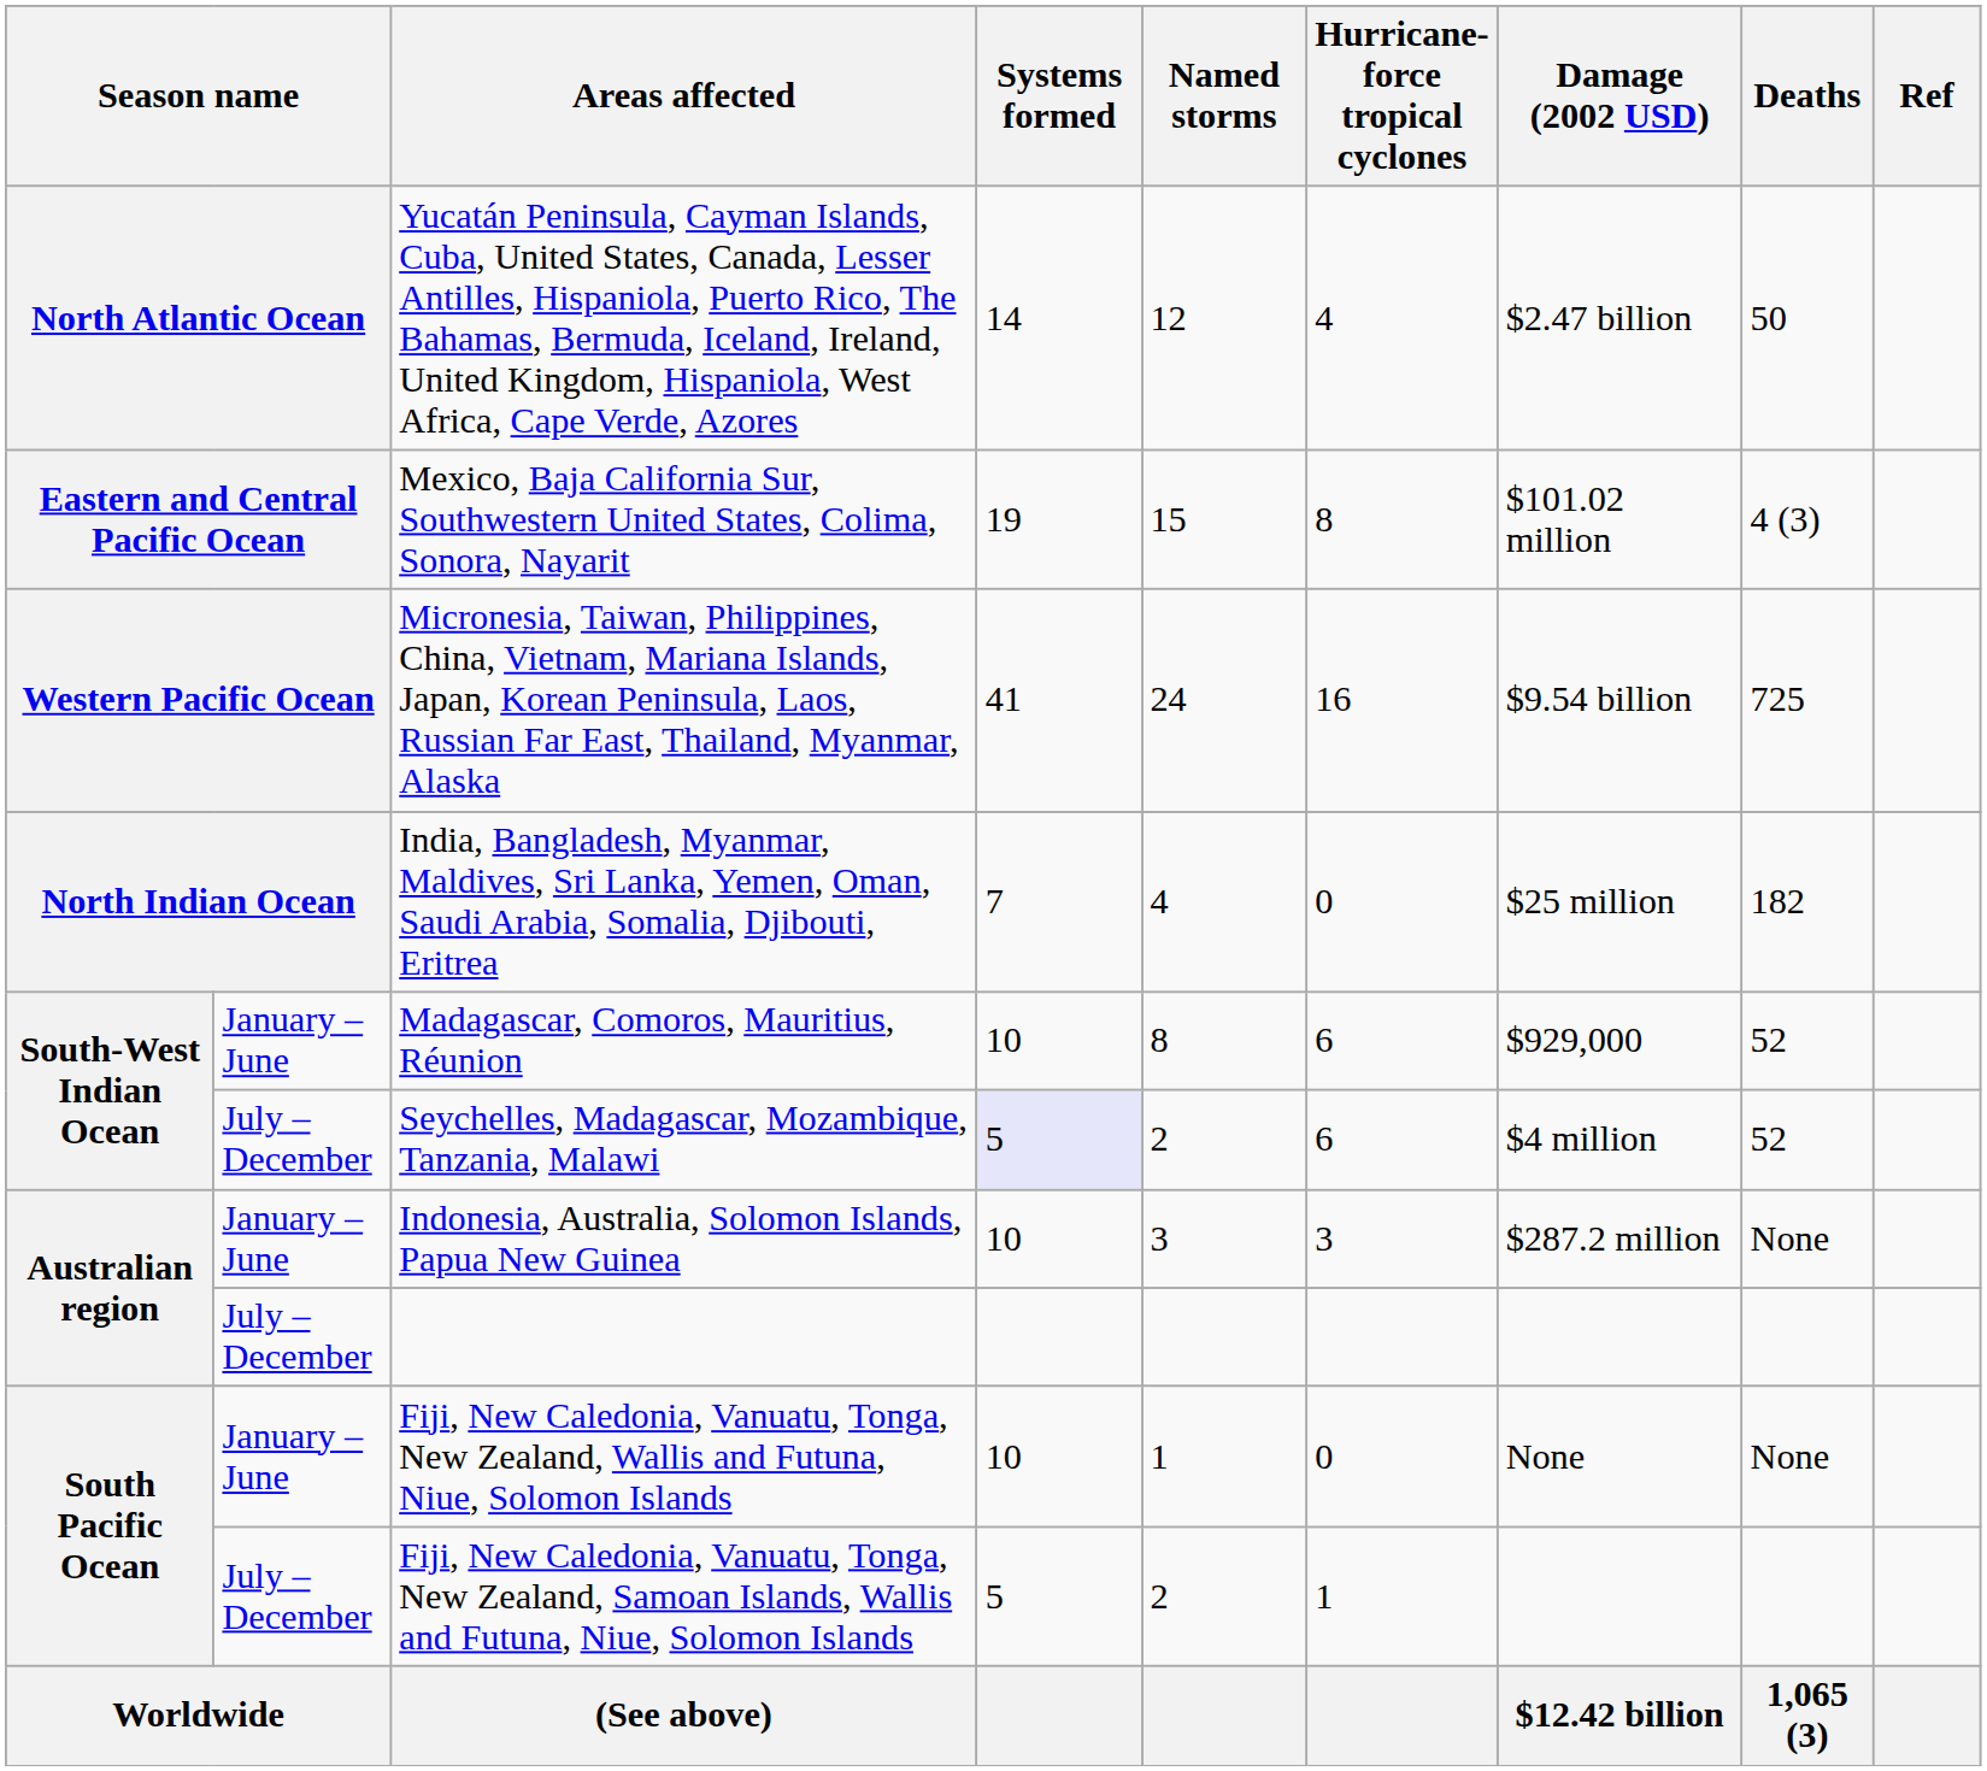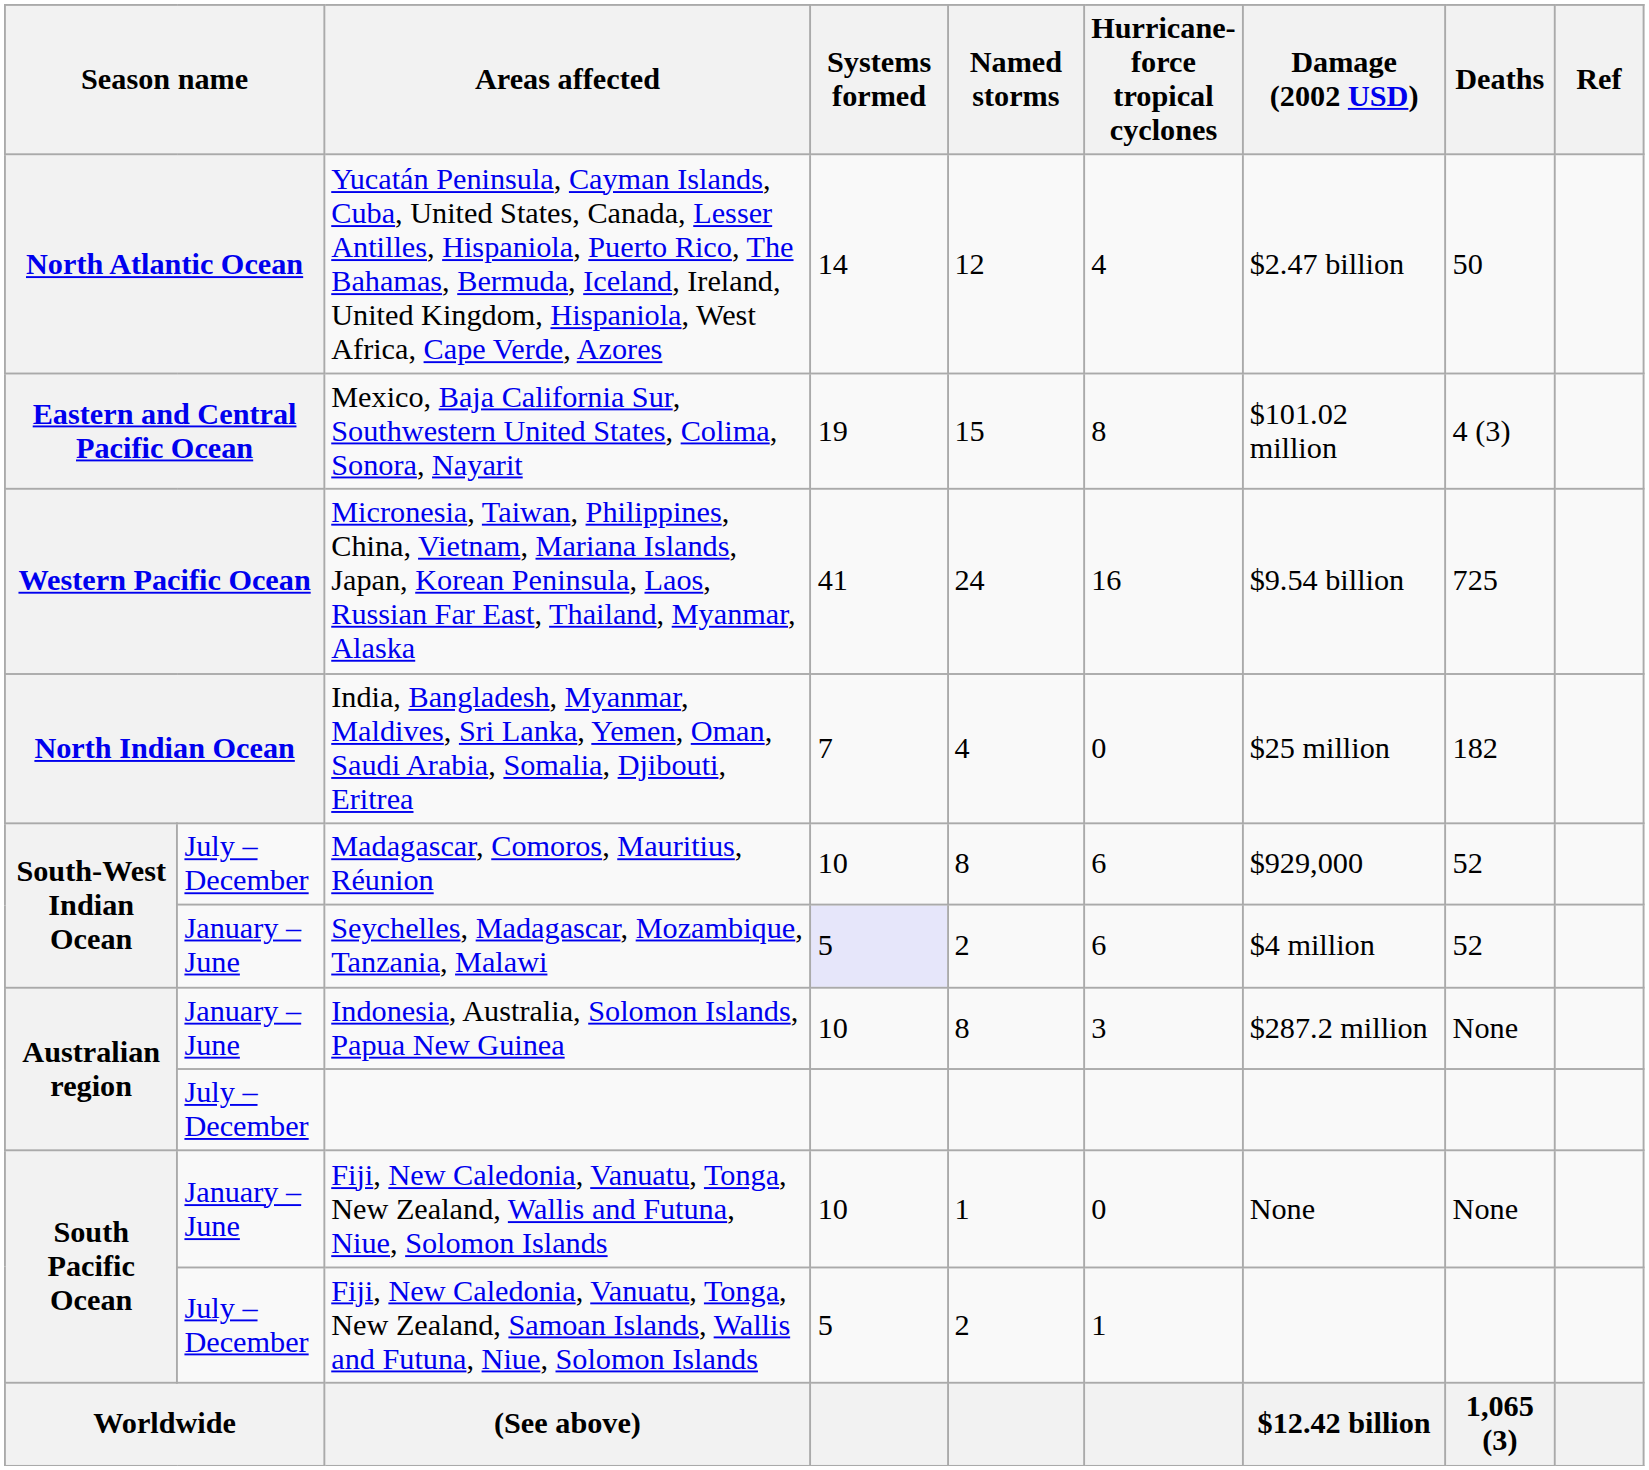 <table class="wikitable">
 <tr>
 <th colspan=2><strong>Season name</strong></th>
 <th width="250"><strong>Areas affected</strong></th>
 <th width="65"><strong>Systems formed</strong></th>
 <th width="65"><strong>Named storms</strong></th>
 <th width="65"><strong>Hurricane-force<br>tropical cyclones</strong></th>
 <th width="100"><strong>Damage<br>(2002 <a href='#'>USD</a>)</strong></th>
 <th width="50"><strong>Deaths</strong></th>
 <th width="40"><strong>Ref</strong></th>
 </tr>
 <tr>
 <th colspan=2><a href='#'>North Atlantic Ocean</a></th>
 <td><a href='#'>Yucatán Peninsula</a>, <a href='#'>Cayman Islands</a>, <a href='#'>Cuba</a>, United States, Canada, <a href='#'>Lesser Antilles</a>, <a href='#'>Hispaniola</a>, <a href='#'>Puerto Rico</a>, <a href='#'>The Bahamas</a>, <a href='#'>Bermuda</a>, <a href='#'>Iceland</a>, Ireland, United Kingdom, <a href='#'>Hispaniola</a>, West Africa, <a href='#'>Cape Verde</a>, <a href='#'>Azores</a></td>
 <td>14</td>
 <td>12</td>
 <td>4</td>
 <td>$2.47 billion</td>
 <td>50</td>
 <td></td>
 </tr>
 <tr>
 <th colspan=2><a href='#'>Eastern and Central Pacific Ocean</a></th>
 <td>Mexico, <a href='#'>Baja California Sur</a>, <a href='#'>Southwestern United States</a>, <a href='#'>Colima</a>, <a href='#'>Sonora</a>, <a href='#'>Nayarit</a></td>
 <td>19</td>
 <td>15</td>
 <td>8</td>
 <td>$101.02 million</td>
 <td>4 (3)</td>
 <td></td>
 </tr>
 <tr>
 <th colspan=2><a href='#'>Western Pacific Ocean</a></th>
 <td><a href='#'>Micronesia</a>, <a href='#'>Taiwan</a>, <a href='#'>Philippines</a>, China, <a href='#'>Vietnam</a>, <a href='#'>Mariana Islands</a>, Japan, <a href='#'>Korean Peninsula</a>, <a href='#'>Laos</a>, <a href='#'>Russian Far East</a>, <a href='#'>Thailand</a>, <a href='#'>Myanmar</a>, <a href='#'>Alaska</a></td>
 <td>41</td>
 <td>24</td>
 <td>16</td>
 <td>$9.54 billion </td>
 <td>725</td>
 <td></td>
 </tr>
 <tr>
 <th colspan=2><a href='#'>North Indian Ocean</a></th>
 <td>India, <a href='#'>Bangladesh</a>, <a href='#'>Myanmar</a>, <a href='#'>Maldives</a>, <a href='#'>Sri Lanka</a>, <a href='#'>Yemen</a>, <a href='#'>Oman</a>, <a href='#'>Saudi Arabia</a>, <a href='#'>Somalia</a>, <a href='#'>Djibouti</a>, <a href='#'>Eritrea</a></td>
 <td>7</td>
 <td>4</td>
 <td>0</td>
 <td>$25 million</td>
 <td>182</td>
 <td></td>
 </tr>
 <tr>
 <th rowspan=2>South-West Indian Ocean</th>
-<td><a href='#'>January – June</a></td>
+<td><a href='#'>July – December</a></td>
 <td><a href='#'>Madagascar</a>, <a href='#'>Comoros</a>, <a href='#'>Mauritius</a>, <a href='#'>Réunion</a></td>
 <td>10</td>
 <td>8</td>
 <td>6</td>
 <td>$929,000</td>
 <td>52</td>
 <td></td>
 </tr>
 <tr>
-<td><a href='#'>July – December</a></td>
+<td><a href='#'>January – June</a></td>
 <td><a href='#'>Seychelles</a>, <a href='#'>Madagascar</a>, <a href='#'>Mozambique</a>, <a href='#'>Tanzania</a>, <a href='#'>Malawi</a></td>
 <td style="background: lavender;">5</td>
 <td>2</td>
 <td>6</td>
 <td>$4 million</td>
 <td>52</td>
 <td></td>
 </tr>
 <tr>
 <th rowspan=2>Australian region</th>
 <td><a href='#'>January – June</a></td>
 <td><a href='#'>Indonesia</a>, Australia, <a href='#'>Solomon Islands</a>, <a href='#'>Papua New Guinea</a></td>
 <td>10</td>
-<td>3</td>
+<td>8</td>
 <td>3</td>
 <td>$287.2 million</td>
 <td>None</td>
 <td></td>
 </tr>
 <tr>
 <td><a href='#'>July – December</a></td>
 <td></td>
 <td></td>
 <td></td>
 <td></td>
 <td></td>
 <td></td>
 <td></td>
 </tr>
 <tr>
 <th rowspan=2>South Pacific Ocean</th>
 <td><a href='#'>January – June</a></td>
 <td><a href='#'>Fiji</a>, <a href='#'>New Caledonia</a>, <a href='#'>Vanuatu</a>, <a href='#'>Tonga</a>, New Zealand, <a href='#'>Wallis and Futuna</a>, <a href='#'>Niue</a>, <a href='#'>Solomon Islands</a></td>
 <td>10</td>
 <td>1</td>
 <td>0</td>
 <td>None</td>
 <td>None</td>
 <td></td>
 </tr>
 <tr>
 <td><a href='#'>July – December</a></td>
 <td><a href='#'>Fiji</a>, <a href='#'>New Caledonia</a>, <a href='#'>Vanuatu</a>, <a href='#'>Tonga</a>, New Zealand, <a href='#'>Samoan Islands</a>, <a href='#'>Wallis and Futuna</a>, <a href='#'>Niue</a>, <a href='#'>Solomon Islands</a></td>
 <td>5</td>
 <td>2</td>
 <td>1</td>
 <td></td>
 <td></td>
 <td></td>
 </tr>
 <tr>
 <th colspan=2>Worldwide</th>
 <th>(See above)</th>
 <th> </th>
 <th> </th>
 <th> </th>
 <th>$12.42 billion </th>
 <th>1,065 (3)</th>
 <th></th>
 </tr>
 </table>
